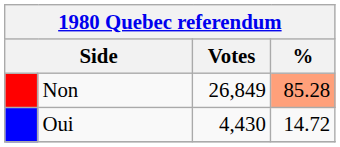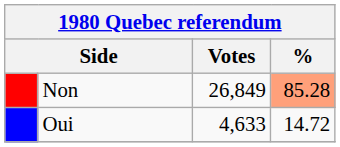 <table class="wikitable" style="font-size: 95%; clear:both">
 <tr style="background-color:#E9E9E9">
 <th colspan=4><a href='#'>1980 Quebec referendum</a></th>
 </tr>
 <tr style="background-color:#E9E9E9">
 <th colspan=2 style="width: 130px">Side</th>
 <th style="width: 50px">Votes</th>
 <th style="width: 40px">%</th>
 </tr>
 <tr>
 <td bgcolor="red"></td>
 <td>Non</td>
 <td align="right">26,849</td>
 <td align="right" style="background: lightsalmon;">85.28</td>
 </tr>
 <tr>
 <td bgcolor="blue"></td>
 <td>Oui</td>
-<td align="right">4,430</td>
+<td align="right">4,633</td>
 <td align="right">14.72</td>
 </tr>
 <tr>
 </tr>
 </table>
